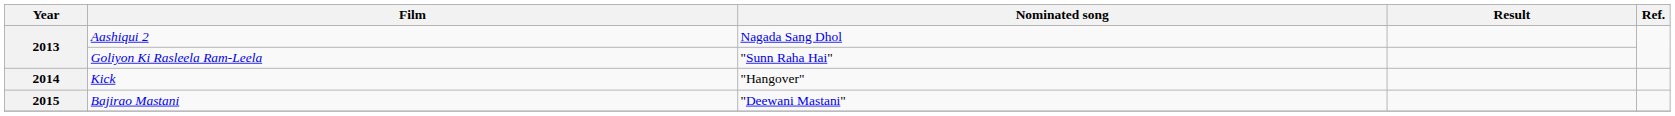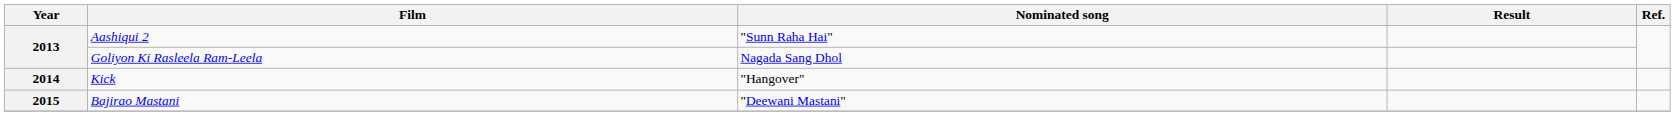 <table class="wikitable plainrowheaders" width="100%" textcolor:#000;">
 <tr>
 <th scope="col" width=5%><strong>Year</strong></th>
 <th scope="col" width=39%><strong>Film</strong></th>
 <th scope="col" width=39%><strong>Nominated song</strong></th>
 <th scope="col" width=15%><strong>Result</strong></th>
 <th scope="col" width=2%><strong>Ref.</strong></th>
 </tr>
 <tr>
 <th scope="row" rowspan="2">2013</th>
 <td><em><a href='#'>Aashiqui 2</a></em></td>
-<td><a href='#'>Nagada Sang Dhol</a></td>
+<td>"<a href='#'>Sunn Raha Hai</a>"</td>
 <td></td>
 <td rowspan="2"></td>
 </tr>
 <tr>
 <td><em><a href='#'>Goliyon Ki Rasleela Ram-Leela</a></em></td>
-<td>"<a href='#'>Sunn Raha Hai</a>"</td>
+<td><a href='#'>Nagada Sang Dhol</a></td>
 <td></td>
 </tr>
 <tr>
 <th scope="row">2014</th>
 <td><em><a href='#'>Kick</a></em></td>
 <td>"Hangover"</td>
 <td></td>
 <td></td>
 </tr>
 <tr>
 <th scope="row">2015</th>
 <td><em><a href='#'>Bajirao Mastani</a></em></td>
 <td>"<a href='#'>Deewani Mastani</a>"</td>
 <td></td>
 <td></td>
 </tr>
 <tr>
 </tr>
 </table>
